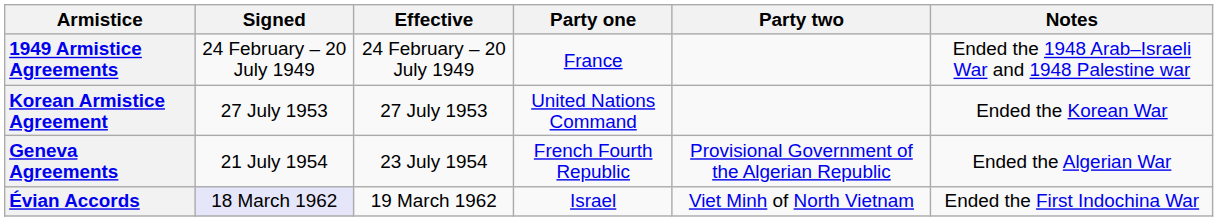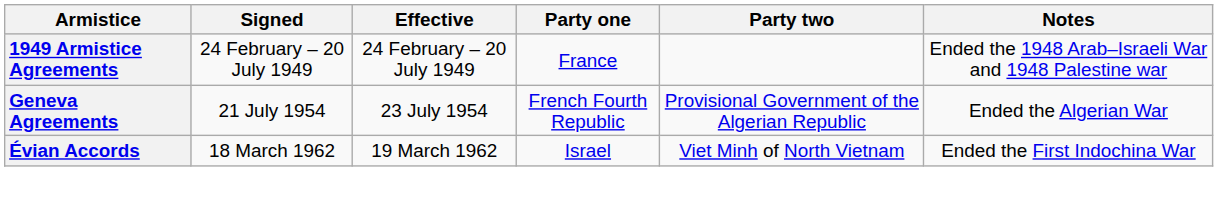 <table class="wikitable sortable" style="font-size: 85%; text-align: center; width: auto;">
 <tr>
 <th>Armistice</th>
 <th>Signed</th>
 <th>Effective</th>
 <th>Party one</th>
 <th>Party two</th>
 <th>Notes</th>
 </tr>
 <tr>
 <th style="text-align:left;" scope="col"><a href='#'>1949 Armistice Agreements</a></th>
 <td>24 February – 20 July 1949</td>
 <td>24 February – 20 July 1949</td>
 <td> <a href='#'>France</a></td>
 <td></td>
 <td>Ended the <a href='#'>1948 Arab–Israeli War</a> and <a href='#'>1948 Palestine war</a></td>
 </tr>
 <tr>
-<th style="text-align:left;" scope="col"><a href='#'>Korean Armistice Agreement</a></th>
-<td>27 July 1953</td>
-<td>27 July 1953</td>
-<td> <a href='#'>United Nations Command</a></td>
-<td></td>
-<td>Ended the <a href='#'>Korean War</a></td>
-</tr>
-<tr>
 <th style="text-align:left;" scope="col"><a href='#'>Geneva Agreements</a></th>
 <td>21 July 1954</td>
 <td>23 July 1954</td>
 <td> <a href='#'>French Fourth Republic</a></td>
 <td> <a href='#'>Provisional Government of the Algerian Republic</a></td>
 <td>Ended the <a href='#'>Algerian War</a></td>
 </tr>
 <tr>
 <th style="text-align:left;" scope="col"><a href='#'>Évian Accords</a></th>
-<td style="background: lavender;">18 March 1962</td>
+<td>18 March 1962</td>
 <td>19 March 1962</td>
 <td> <a href='#'>Israel</a></td>
 <td> <a href='#'>Viet Minh</a> of <a href='#'>North Vietnam</a></td>
 <td>Ended the <a href='#'>First Indochina War</a></td>
 </tr>
 </table>
